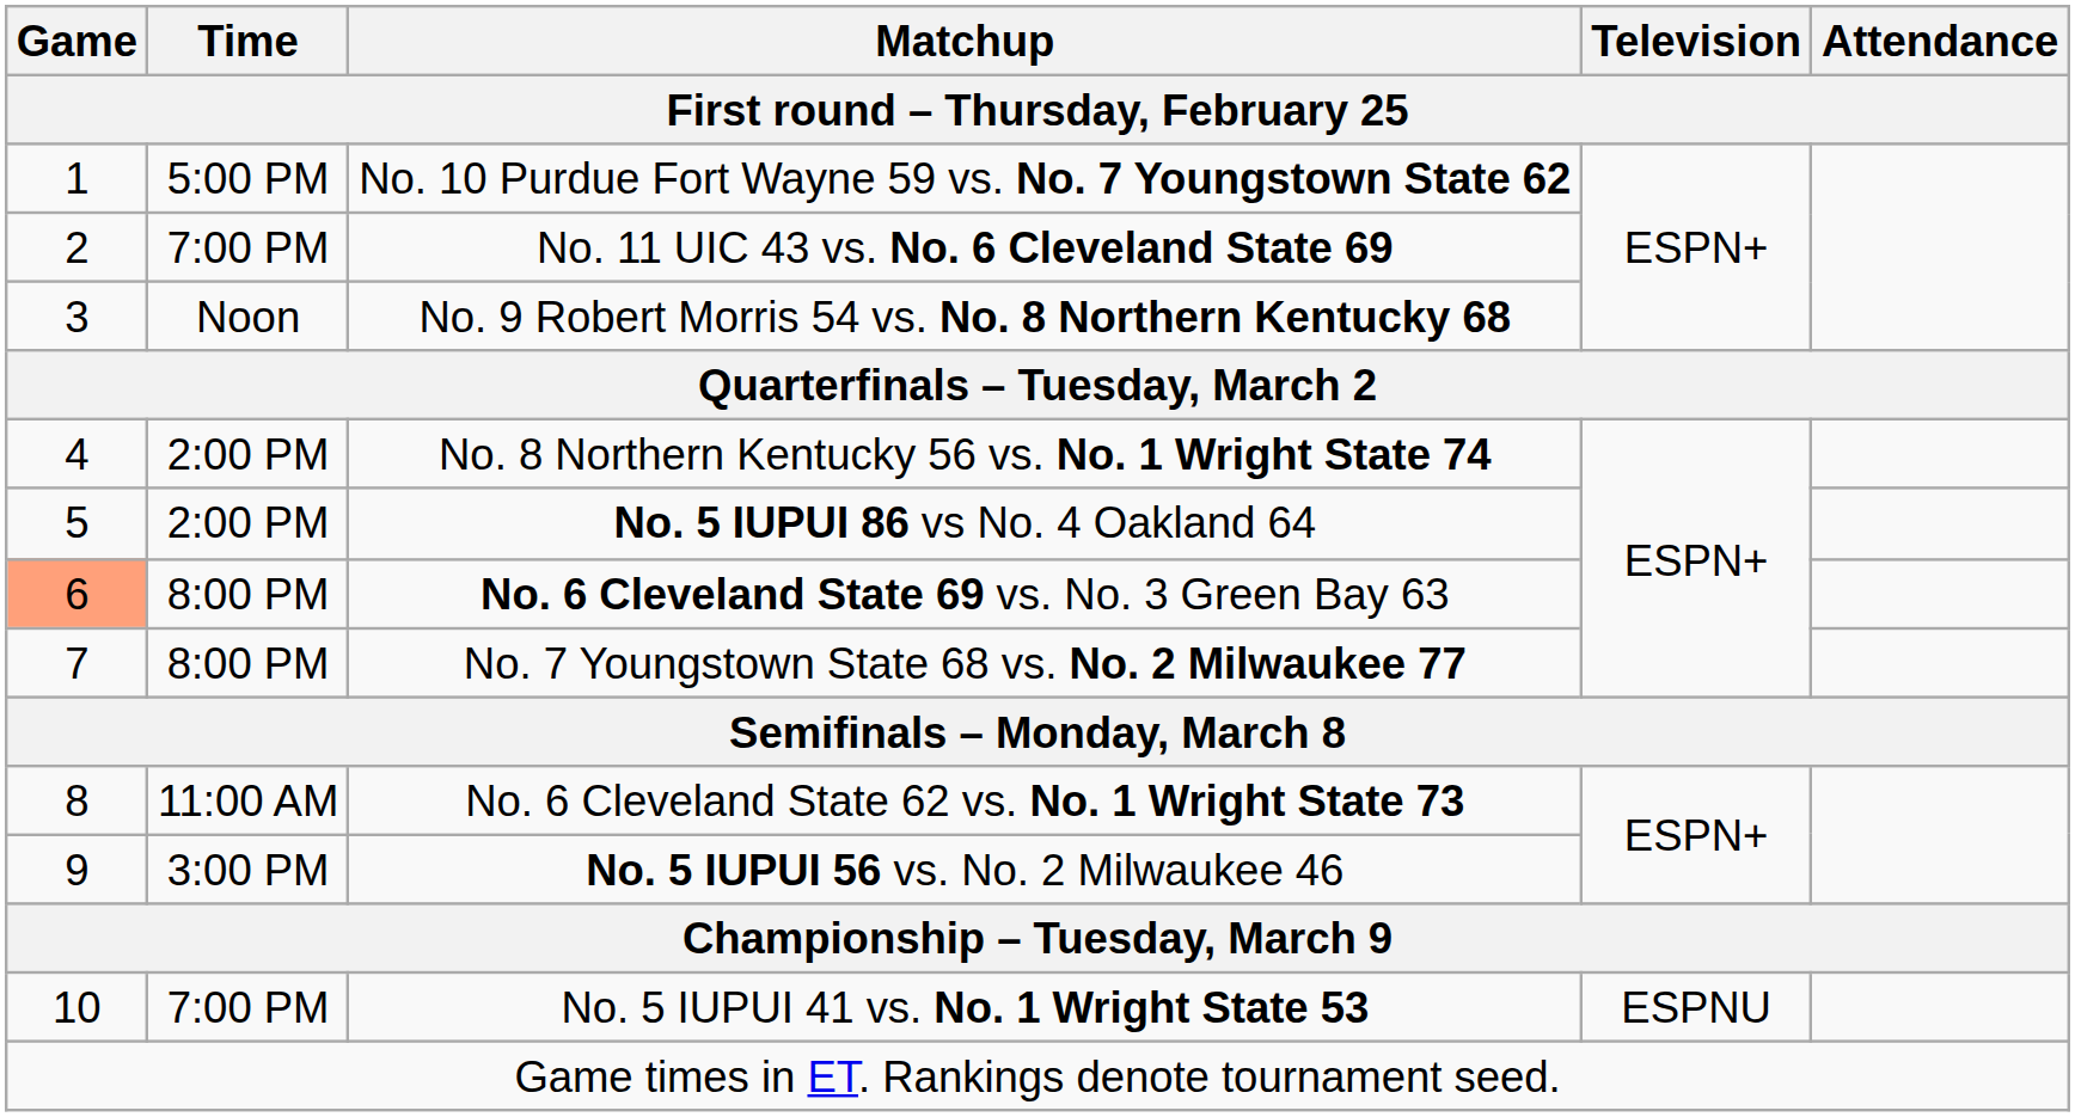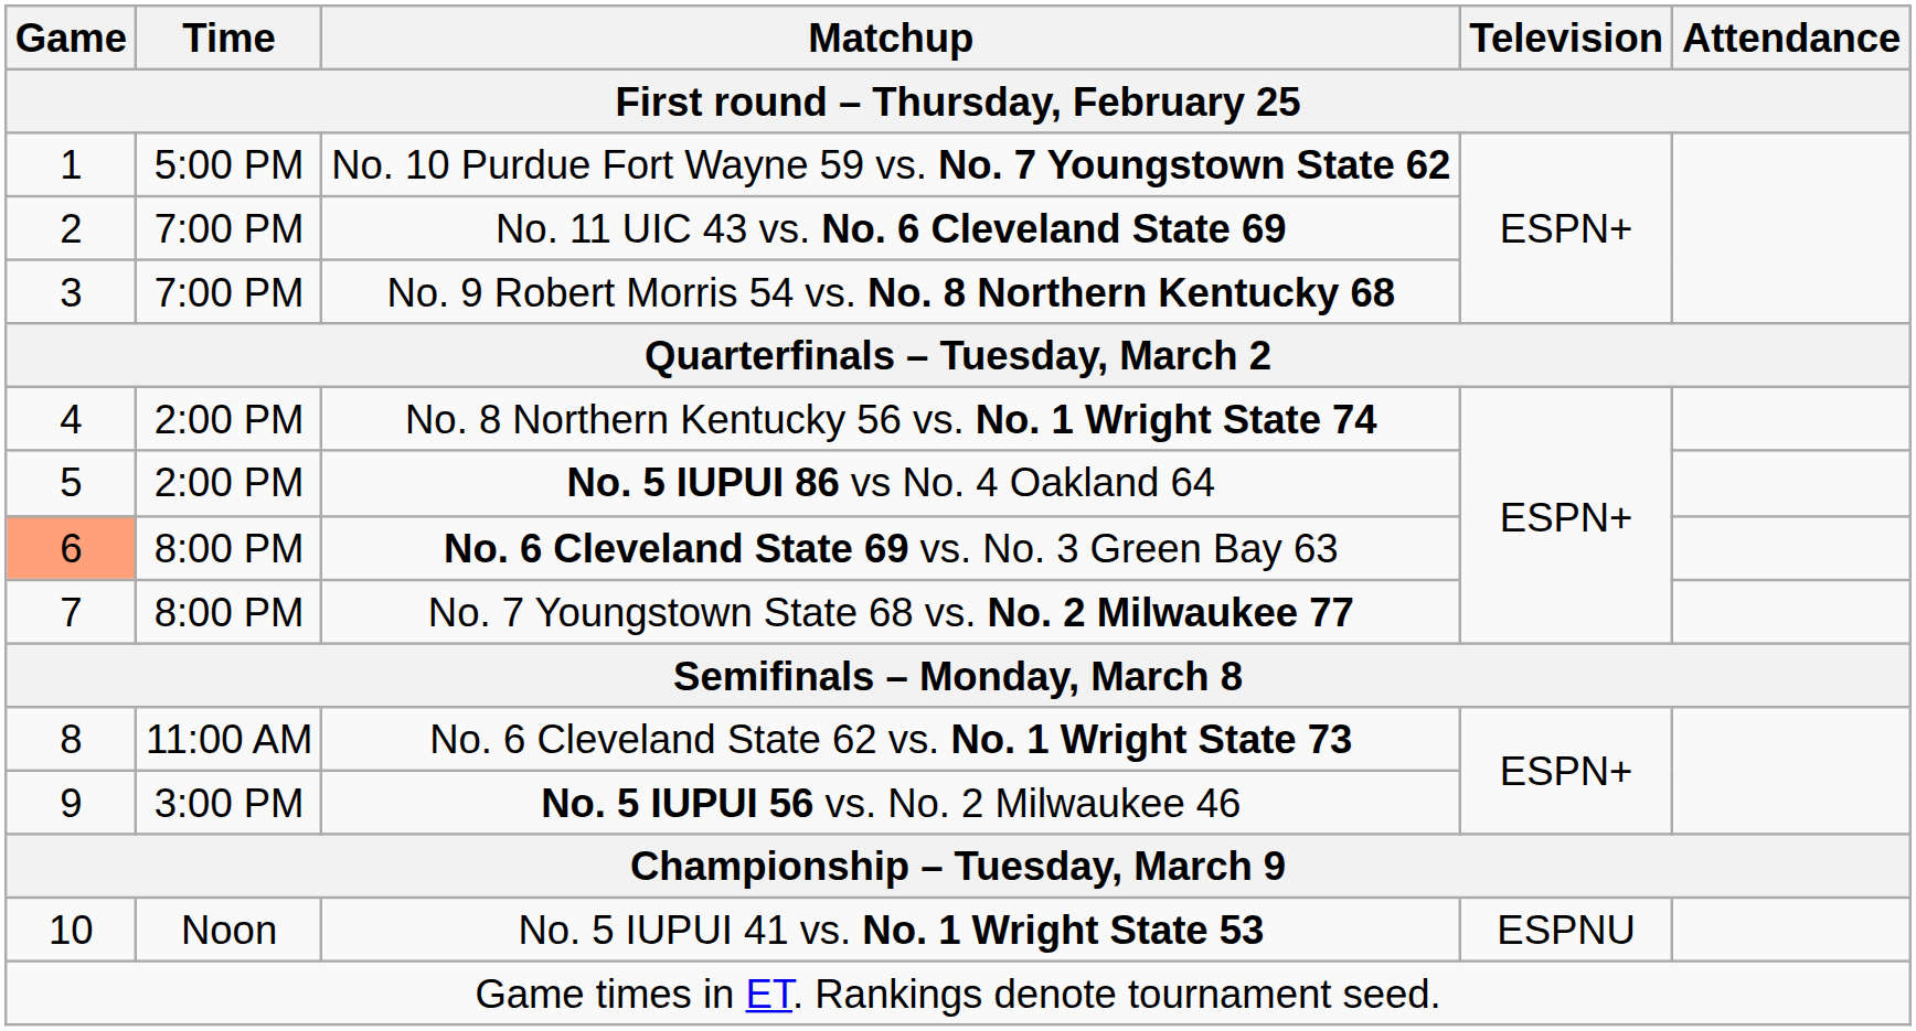 <table class="wikitable" style="font-size: 95%; text-align: center">
 <tr>
 <th>Game</th>
 <th>Time</th>
 <th>Matchup</th>
 <th>Television</th>
 <th>Attendance</th>
 </tr>
 <tr>
 <th colspan=5>First round – Thursday, February 25</th>
 </tr>
 <tr>
 <td>1</td>
 <td>5:00 PM</td>
 <td>No. 10 Purdue Fort Wayne 59 vs. <strong>No. 7 Youngstown State 62</strong></td>
 <td rowspan=3>ESPN+</td>
 <td rowspan=3></td>
 </tr>
 <tr>
 <td>2</td>
 <td>7:00 PM</td>
 <td>No. 11 UIC 43 vs. <strong>No. 6 Cleveland State 69</strong></td>
 </tr>
 <tr>
 <td>3</td>
-<td>Noon</td>
+<td>7:00 PM</td>
 <td>No. 9 Robert Morris 54 vs. <strong>No. 8 Northern Kentucky 68</strong></td>
 </tr>
 <tr>
 <th colspan=6>Quarterfinals – Tuesday, March 2</th>
 </tr>
 <tr>
 <td>4</td>
 <td>2:00 PM</td>
 <td>No. 8 Northern Kentucky 56 vs. <strong>No. 1 Wright State 74</strong></td>
 <td rowspan=4>ESPN+</td>
 <td></td>
 </tr>
 <tr>
 <td>5</td>
 <td>2:00 PM</td>
 <td><strong>No. 5 IUPUI 86</strong> vs No. 4 Oakland 64</td>
 <td></td>
 </tr>
 <tr>
 <td style="background: lightsalmon;">6</td>
 <td>8:00 PM</td>
 <td><strong>No. 6 Cleveland State 69</strong> vs. No. 3 Green Bay 63</td>
 <td></td>
 </tr>
 <tr>
 <td>7</td>
 <td>8:00 PM</td>
 <td>No. 7 Youngstown State 68 vs. <strong>No. 2 Milwaukee 77</strong></td>
 <td></td>
 </tr>
 <tr>
 <th colspan=6>Semifinals – Monday, March 8</th>
 </tr>
 <tr>
 <td>8</td>
 <td>11:00 AM</td>
 <td>No. 6 Cleveland State 62 vs. <strong>No. 1 Wright State 73</strong></td>
 <td rowspan=2>ESPN+</td>
 <td rowspan=2></td>
 </tr>
 <tr>
 <td>9</td>
 <td>3:00 PM</td>
 <td><strong>No. 5 IUPUI 56</strong> vs. No. 2 Milwaukee 46</td>
 </tr>
 <tr>
 <th colspan=6>Championship – Tuesday, March 9</th>
 </tr>
 <tr>
 <td>10</td>
-<td>7:00 PM</td>
+<td>Noon</td>
 <td>No. 5 IUPUI 41 vs. <strong>No. 1 Wright State 53</strong></td>
 <td>ESPNU</td>
 <td></td>
 </tr>
 <tr>
 <td colspan=6>Game times in <a href='#'>ET</a>. Rankings denote tournament seed.</td>
 </tr>
 </table>
